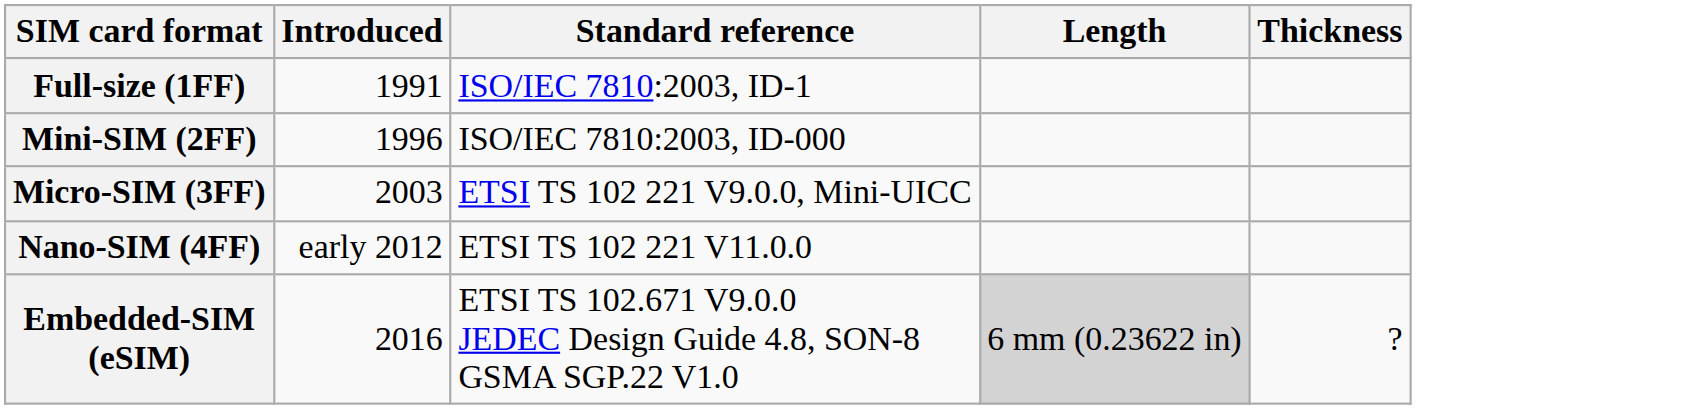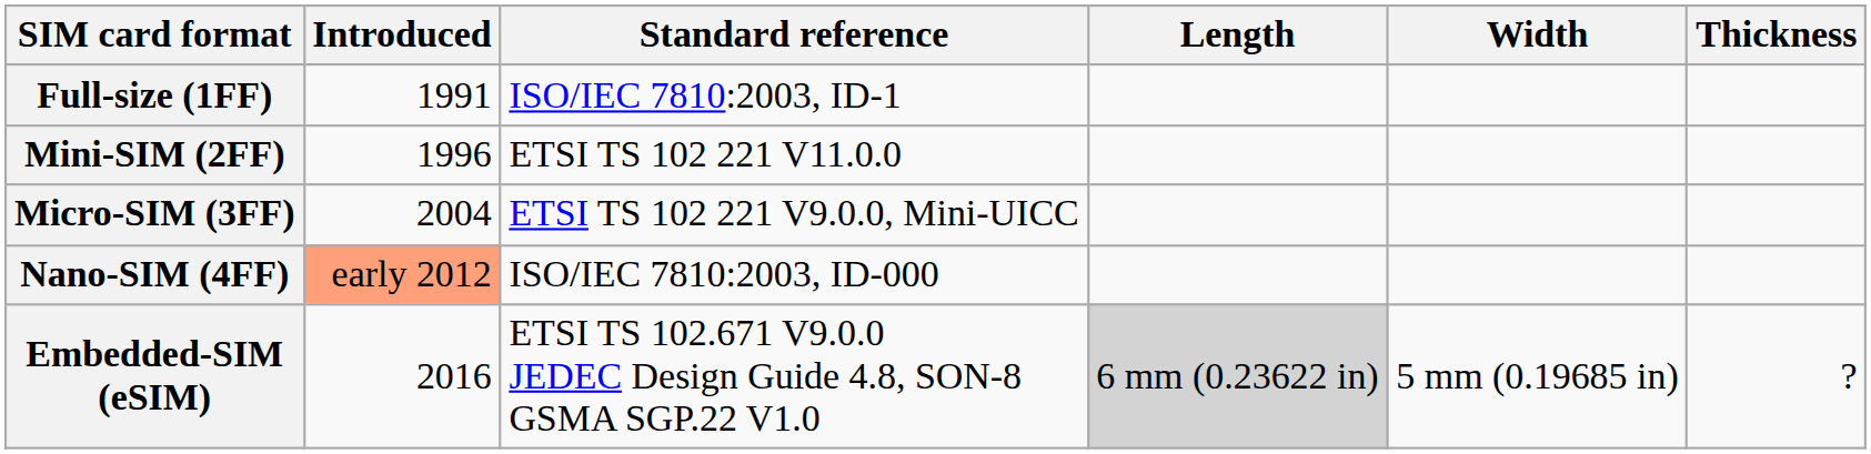 <table class="wikitable plainrowheaders" style="text-align:right;">
 <tr>
 <th scope="col">SIM card format</th>
 <th scope="col">Introduced</th>
 <th scope="col">Standard reference</th>
 <th scope="col">Length</th>
+<th scope="col">Width</th>
 <th scope="col">Thickness</th>
 </tr>
 <tr>
 <th scope="row">Full-size (1FF)</th>
 <td>1991</td>
 <td style="text-align:left;"><a href='#'>ISO/IEC 7810</a>:2003, ID-1</td>
 <td></td>
 <td></td>
+<td></td>
 </tr>
 <tr>
 <th scope="row">Mini-SIM (2FF)</th>
 <td>1996</td>
-<td style="text-align:left;">ISO/IEC 7810:2003, ID-000</td>
+<td style="text-align:left;">ETSI TS 102 221 V11.0.0</td>
+<td></td>
 <td></td>
 <td></td>
 </tr>
 <tr>
 <th scope="row">Micro-SIM (3FF)</th>
-<td>2003</td>
+<td>2004</td>
 <td style="text-align:left;"><a href='#'>ETSI</a> TS 102 221 V9.0.0, Mini-UICC</td>
+<td></td>
 <td></td>
 <td></td>
 </tr>
 <tr>
 <th scope="row">Nano-SIM (4FF)</th>
-<td>early 2012</td>
-<td style="text-align:left;">ETSI TS 102 221 V11.0.0</td>
+<td style="background: lightsalmon;">early 2012</td>
+<td style="text-align:left;">ISO/IEC 7810:2003, ID-000</td>
+<td></td>
 <td></td>
 <td></td>
 </tr>
 <tr>
 <th scope="row">Embedded-SIM<br>(eSIM)</th>
 <td>2016</td>
 <td style="text-align:left;">ETSI TS 102.671 V9.0.0<br><a href='#'>JEDEC</a> Design Guide 4.8, SON-8<br>GSMA SGP.22 V1.0</td>
 <td style="background: lightgrey;">6 mm (0.23622 in)</td>
+<td>5 mm (0.19685 in)</td>
 <td>?</td>
 </tr>
 </table>
